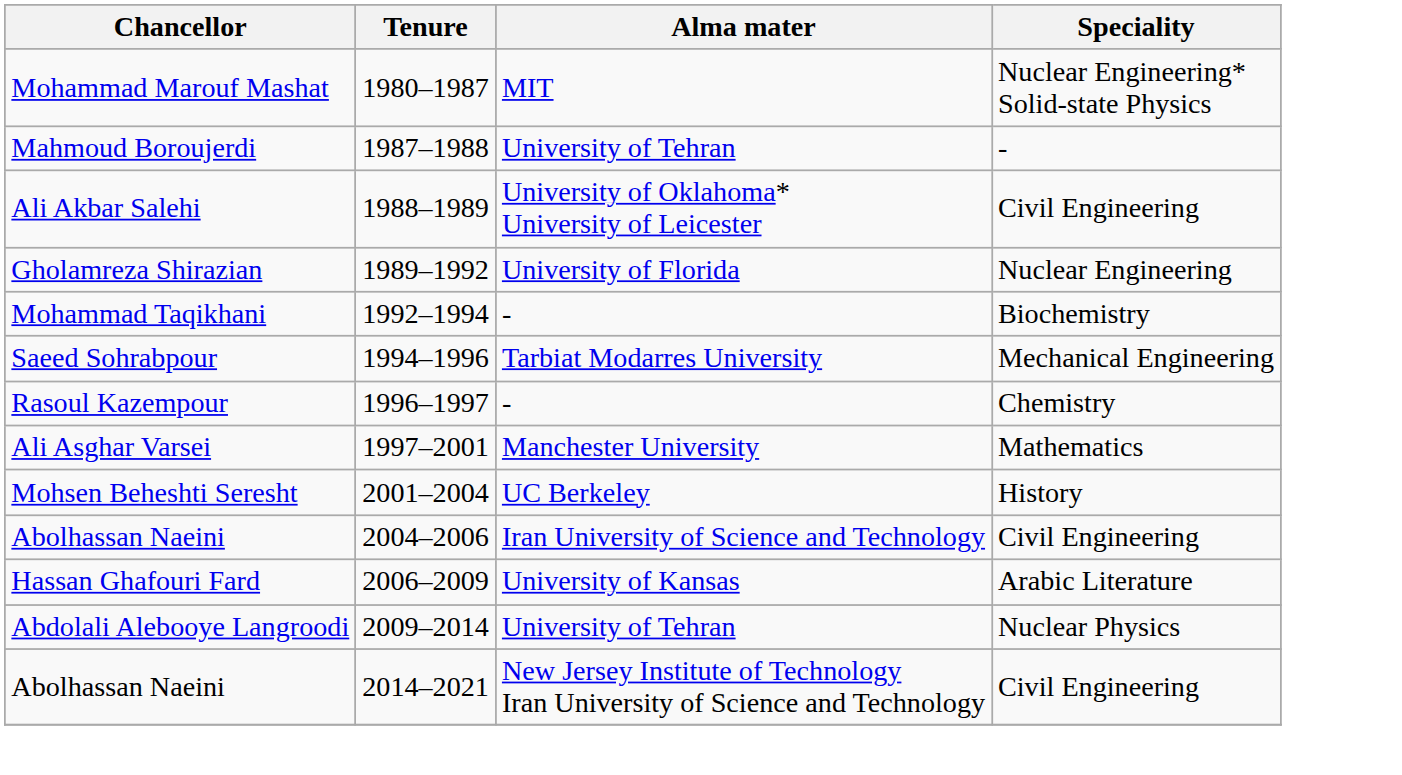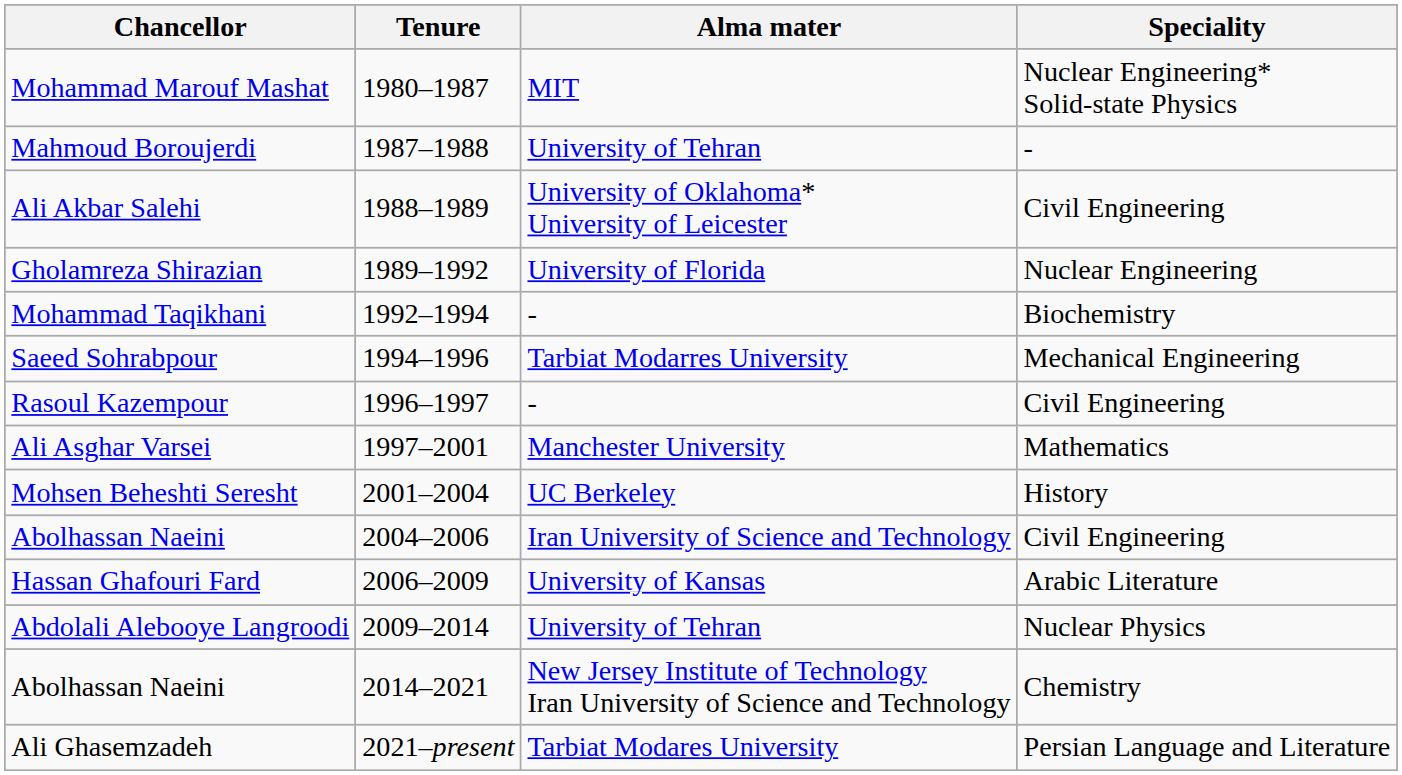 <table class="wikitable">
 <tr>
 <th>Chancellor</th>
 <th>Tenure</th>
 <th>Alma mater</th>
 <th>Speciality</th>
 </tr>
 <tr>
 <td><a href='#'>Mohammad Marouf Mashat</a></td>
 <td>1980–1987</td>
 <td> <a href='#'>MIT</a></td>
 <td>Nuclear Engineering* <br> Solid-state Physics</td>
 </tr>
 <tr>
 <td><a href='#'>Mahmoud Boroujerdi</a></td>
 <td>1987–1988</td>
 <td> <a href='#'>University of Tehran</a></td>
 <td>-</td>
 </tr>
 <tr>
 <td><a href='#'>Ali Akbar Salehi</a></td>
 <td>1988–1989</td>
 <td> <a href='#'>University of Oklahoma</a>* <br>  <a href='#'>University of Leicester</a></td>
 <td>Civil Engineering</td>
 </tr>
 <tr>
 <td><a href='#'>Gholamreza Shirazian</a></td>
 <td>1989–1992</td>
 <td> <a href='#'>University of Florida</a></td>
 <td>Nuclear Engineering</td>
 </tr>
 <tr>
 <td><a href='#'>Mohammad Taqikhani</a></td>
 <td>1992–1994</td>
 <td>-</td>
 <td>Biochemistry</td>
 </tr>
 <tr>
 <td><a href='#'>Saeed Sohrabpour</a></td>
 <td>1994–1996</td>
 <td> <a href='#'>Tarbiat Modarres University</a></td>
 <td>Mechanical Engineering</td>
 </tr>
 <tr>
 <td><a href='#'>Rasoul Kazempour</a></td>
 <td>1996–1997</td>
 <td>-</td>
-<td>Chemistry</td>
+<td>Civil Engineering</td>
 </tr>
 <tr>
 <td><a href='#'>Ali Asghar Varsei</a></td>
 <td>1997–2001</td>
 <td> <a href='#'>Manchester University</a></td>
 <td>Mathematics</td>
 </tr>
 <tr>
 <td><a href='#'>Mohsen Beheshti Seresht</a></td>
 <td>2001–2004</td>
 <td> <a href='#'>UC Berkeley</a></td>
 <td>History</td>
 </tr>
 <tr>
 <td><a href='#'>Abolhassan Naeini</a></td>
 <td>2004–2006</td>
 <td> <a href='#'>Iran University of Science and Technology</a></td>
 <td>Civil Engineering</td>
 </tr>
 <tr>
 <td><a href='#'>Hassan Ghafouri Fard</a></td>
 <td>2006–2009</td>
 <td> <a href='#'>University of Kansas</a></td>
 <td>Arabic Literature</td>
 </tr>
 <tr>
 <td><a href='#'>Abdolali Alebooye Langroodi</a></td>
 <td>2009–2014</td>
 <td> <a href='#'>University of Tehran</a></td>
 <td>Nuclear Physics</td>
 </tr>
 <tr>
 <td>Abolhassan Naeini</td>
 <td>2014–2021</td>
 <td> <a href='#'>New Jersey Institute of Technology</a> <br>  Iran University of Science and Technology</td>
-<td>Civil Engineering</td>
+<td>Chemistry</td>
+</tr>
+<tr>
+<td>Ali Ghasemzadeh</td>
+<td>2021–<em>present</em></td>
+<td> <a href='#'>Tarbiat Modares University</a></td>
+<td>Persian Language and Literature</td>
 </tr>
 <tr>
 </tr>
 </table>
